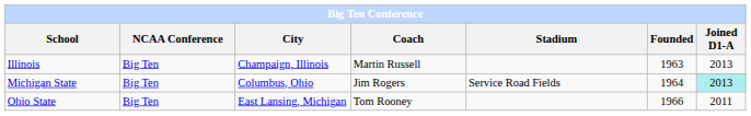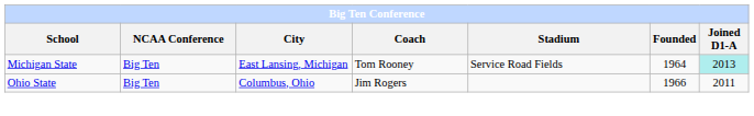 <table class="wikitable" style="font-size:97%; text-align:left;">
 <tr>
 <th colspan=7 style="background:#BFD7FF; color:white">Big Ten Conference</th>
 </tr>
 <tr>
 <th width=150>School</th>
 <th width=150>NCAA Conference</th>
 <th width=150>City</th>
 <th width=150>Coach</th>
 <th width=240>Stadium</th>
 <th width=60>Founded</th>
 <th width=60>Joined D1-A</th>
 </tr>
 <tr>
-<td><a href='#'>Illinois</a></td>
-<td><a href='#'>Big Ten</a></td>
-<td><a href='#'>Champaign, Illinois</a></td>
-<td>Martin Russell</td>
-<td></td>
-<td align=center>1963</td>
-<td align=center>2013</td>
-</tr>
-<tr>
 <td><a href='#'>Michigan State</a></td>
 <td><a href='#'>Big Ten</a></td>
-<td><a href='#'>Columbus, Ohio</a></td>
-<td>Jim Rogers</td>
+<td><a href='#'>East Lansing, Michigan</a></td>
+<td>Tom Rooney</td>
 <td>Service Road Fields</td>
 <td align=center>1964</td>
 <td align=center style="background: paleturquoise;">2013</td>
 </tr>
 <tr>
 <td><a href='#'>Ohio State</a></td>
 <td><a href='#'>Big Ten</a></td>
-<td><a href='#'>East Lansing, Michigan</a></td>
-<td>Tom Rooney</td>
+<td><a href='#'>Columbus, Ohio</a></td>
+<td>Jim Rogers</td>
 <td></td>
 <td align=center>1966</td>
 <td align=center>2011</td>
 </tr>
 </table>
